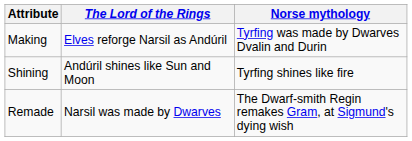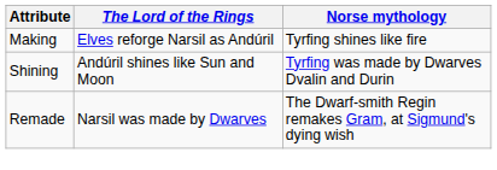 <table class="wikitable" style="margin: 1em auto;">
 <tr>
 <th>Attribute</th>
 <th style="width: 220px;"><em><a href='#'>The Lord of the Rings</a></em></th>
 <th style="width: 220px;"><a href='#'>Norse mythology</a></th>
 </tr>
 <tr>
 <td>Making</td>
 <td><a href='#'>Elves</a> reforge Narsil as Andúril</td>
-<td><a href='#'>Tyrfing</a> was made by Dwarves Dvalin and Durin</td>
+<td>Tyrfing shines like fire</td>
 </tr>
 <tr>
 <td>Shining</td>
 <td>Andúril shines like Sun and Moon</td>
-<td>Tyrfing shines like fire</td>
+<td><a href='#'>Tyrfing</a> was made by Dwarves Dvalin and Durin</td>
 </tr>
 <tr>
 <td>Remade</td>
 <td>Narsil was made by <a href='#'>Dwarves</a></td>
 <td>The Dwarf-smith Regin remakes <a href='#'>Gram</a>, at <a href='#'>Sigmund</a>'s dying wish</td>
 </tr>
 </table>
